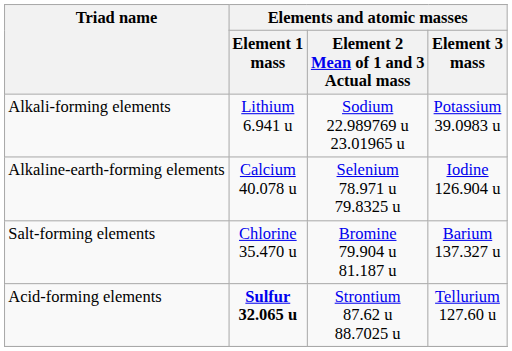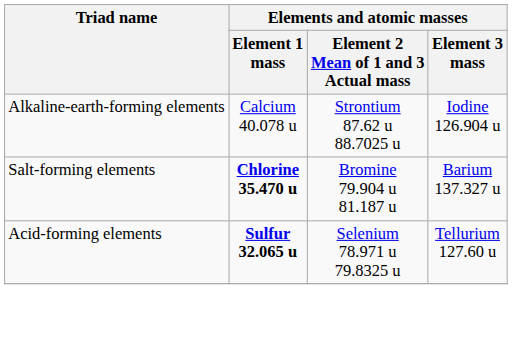 <table class=wikitable>
 <tr valign="top">
 <th rowspan=2>Triad name</th>
 <th colspan=3>Elements and atomic masses</th>
 </tr>
 <tr valign="top">
 <th style=white-space:nowrap>Element 1<br>mass</th>
 <th style=white-space:nowrap>Element 2<br><a href='#'>Mean</a> of 1 and 3<br>Actual mass</th>
 <th style=white-space:nowrap>Element 3<br>mass</th>
 </tr>
 <tr valign="top">
-<td>Alkali-forming elements</td>
-<td align="center"><a href='#'>Lithium</a><br>6.941 u</td>
-<td align="center"><a href='#'>Sodium</a><br>22.989769 u<br>23.01965 u</td>
-<td align="center"><a href='#'>Potassium</a><br>39.0983 u</td>
-</tr>
-<tr valign="top">
 <td>Alkaline-earth-forming elements<br></td>
 <td align="center"><a href='#'>Calcium</a><br>40.078 u</td>
-<td align="center"><a href='#'>Selenium</a><br>78.971 u<br>79.8325 u</td>
+<td align="center"><a href='#'>Strontium</a><br>87.62 u<br>88.7025 u</td>
 <td align="center"><a href='#'>Iodine</a><br>126.904 u</td>
 </tr>
 <tr valign="top">
 <td>Salt-forming elements</td>
-<td align="center"><a href='#'>Chlorine</a><br>35.470 u</td>
+<td align="center"><strong><a href='#'>Chlorine</a><br>35.470 u</strong></td>
 <td align="center"><a href='#'>Bromine</a><br>79.904 u<br>81.187 u</td>
 <td align="center"><a href='#'>Barium</a><br>137.327 u</td>
 </tr>
 <tr valign="top">
 <td>Acid-forming elements</td>
 <td align="center"><strong><a href='#'>Sulfur</a><br>32.065 u</strong></td>
-<td align="center"><a href='#'>Strontium</a><br>87.62 u<br>88.7025 u</td>
+<td align="center"><a href='#'>Selenium</a><br>78.971 u<br>79.8325 u</td>
 <td align="center"><a href='#'>Tellurium</a><br>127.60 u</td>
 </tr>
 <tr>
 </tr>
 </table>
